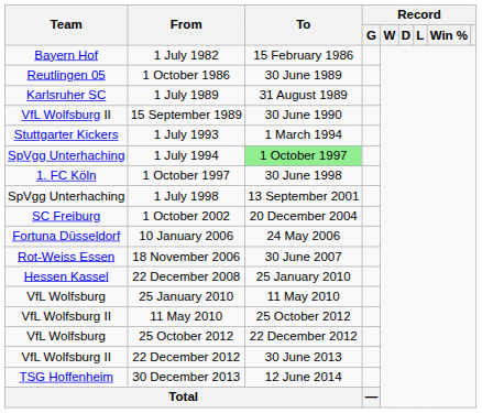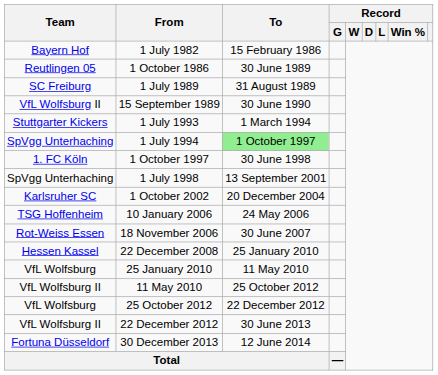 <table class="wikitable" style="text-align: center">
 <tr>
 <th rowspan="2">Team</th>
 <th rowspan="2">From</th>
 <th rowspan="2">To</th>
 <th colspan="6">Record</th>
 </tr>
 <tr>
 <th>G</th>
 <th>W</th>
 <th>D</th>
 <th>L</th>
 <th>Win %</th>
 <th></th>
 </tr>
 <tr>
 <td><a href='#'>Bayern Hof</a></td>
 <td>1 July 1982</td>
 <td>15 February 1986<br></td>
 <td></td>
 </tr>
 <tr>
 <td><a href='#'>Reutlingen 05</a></td>
 <td>1 October 1986</td>
 <td>30 June 1989<br></td>
 <td></td>
 </tr>
 <tr>
-<td><a href='#'>Karlsruher SC</a></td>
+<td><a href='#'>SC Freiburg</a></td>
 <td>1 July 1989</td>
 <td>31 August 1989<br></td>
 <td><br></td>
 </tr>
 <tr>
 <td><a href='#'>VfL Wolfsburg</a> II</td>
 <td>15 September 1989</td>
 <td>30 June 1990<br></td>
 <td></td>
 </tr>
 <tr>
 <td><a href='#'>Stuttgarter Kickers</a></td>
 <td>1 July 1993</td>
 <td>1 March 1994<br></td>
 <td><br></td>
 </tr>
 <tr>
 <td><a href='#'>SpVgg Unterhaching</a></td>
 <td>1 July 1994</td>
 <td style="background: lightgreen;">1 October 1997<br></td>
 <td><br></td>
 </tr>
 <tr>
 <td><a href='#'>1. FC Köln</a></td>
 <td>1 October 1997</td>
 <td>30 June 1998<br></td>
 <td></td>
 </tr>
 <tr>
 <td>SpVgg Unterhaching</td>
 <td>1 July 1998</td>
 <td>13 September 2001<br></td>
 <td><br></td>
 </tr>
 <tr>
-<td><a href='#'>SC Freiburg</a></td>
+<td><a href='#'>Karlsruher SC</a></td>
 <td>1 October 2002</td>
 <td>20 December 2004<br></td>
 <td><br></td>
 </tr>
 <tr>
-<td><a href='#'>Fortuna Düsseldorf</a></td>
+<td><a href='#'>TSG Hoffenheim</a></td>
 <td>10 January 2006</td>
 <td>24 May 2006<br></td>
 <td></td>
 </tr>
 <tr>
 <td><a href='#'>Rot-Weiss Essen</a></td>
 <td>18 November 2006</td>
 <td>30 June 2007<br></td>
 <td></td>
 </tr>
 <tr>
 <td><a href='#'>Hessen Kassel</a></td>
 <td>22 December 2008</td>
 <td>25 January 2010<br></td>
 <td></td>
 </tr>
 <tr>
 <td>VfL Wolfsburg</td>
 <td>25 January 2010</td>
 <td>11 May 2010<br></td>
 <td></td>
 </tr>
 <tr>
 <td>VfL Wolfsburg II</td>
 <td>11 May 2010</td>
 <td>25 October 2012<br></td>
 <td><br></td>
 </tr>
 <tr>
 <td>VfL Wolfsburg</td>
 <td>25 October 2012</td>
 <td>22 December 2012<br></td>
 <td></td>
 </tr>
 <tr>
 <td>VfL Wolfsburg II</td>
 <td>22 December 2012</td>
 <td>30 June 2013<br></td>
 <td></td>
 </tr>
 <tr>
-<td><a href='#'>TSG Hoffenheim</a></td>
+<td><a href='#'>Fortuna Düsseldorf</a></td>
 <td>30 December 2013</td>
 <td>12 June 2014<br></td>
 <td></td>
 </tr>
 <tr>
 <th colspan="3">Total<br></th>
 <th>—</th>
 </tr>
 </table>
